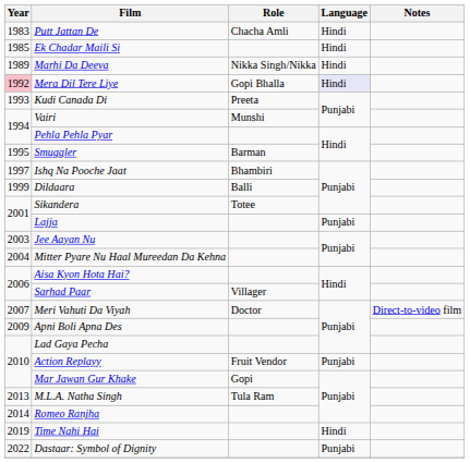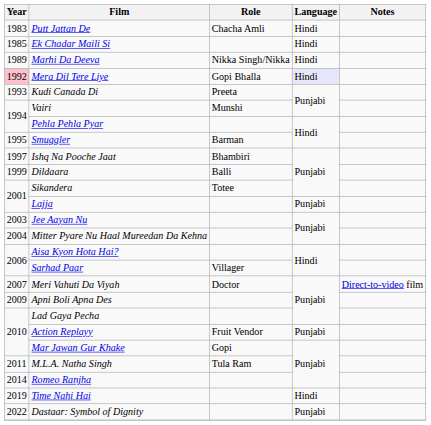 <table class="wikitable sortable">
 <tr>
 <th>Year</th>
 <th>Film</th>
 <th>Role</th>
 <th>Language</th>
 <th>Notes</th>
 </tr>
 <tr>
 <td>1983</td>
 <td><em><a href='#'>Putt Jattan De</a></em></td>
 <td>Chacha Amli</td>
 <td>Hindi</td>
 <td></td>
 </tr>
 <tr>
 <td>1985</td>
 <td><em><a href='#'>Ek Chadar Maili Si</a></em></td>
 <td></td>
 <td>Hindi</td>
 <td></td>
 </tr>
 <tr>
 <td>1989</td>
 <td><em><a href='#'>Marhi Da Deeva</a></em></td>
 <td>Nikka Singh/Nikka</td>
 <td>Hindi</td>
 <td></td>
 </tr>
 <tr>
 <td style="background: pink;">1992</td>
 <td><em><a href='#'>Mera Dil Tere Liye</a></em></td>
 <td>Gopi Bhalla</td>
 <td style="background: lavender;">Hindi</td>
 <td></td>
 </tr>
 <tr>
 <td>1993</td>
 <td><em>Kudi Canada Di</em></td>
 <td>Preeta</td>
 <td rowspan="2">Punjabi</td>
 <td></td>
 </tr>
 <tr>
 <td rowspan="2">1994</td>
 <td><em>Vairi</em></td>
 <td>Munshi</td>
 <td></td>
 </tr>
 <tr>
 <td><em><a href='#'>Pehla Pehla Pyar</a></em></td>
 <td></td>
 <td rowspan="2">Hindi</td>
 <td></td>
 </tr>
 <tr>
 <td>1995</td>
 <td><em><a href='#'>Smuggler</a></em></td>
 <td>Barman</td>
 <td></td>
 </tr>
 <tr>
 <td>1997</td>
 <td><em>Ishq Na Pooche Jaat</em></td>
 <td>Bhambiri</td>
 <td rowspan="3">Punjabi</td>
 <td></td>
 </tr>
 <tr>
 <td>1999</td>
 <td><em>Dildaara</em></td>
 <td>Balli</td>
 <td></td>
 </tr>
 <tr>
 <td rowspan="2">2001</td>
 <td><em>Sikandera</em></td>
 <td>Totee</td>
 <td></td>
 </tr>
 <tr>
 <td><em><a href='#'>Lajja</a></em></td>
 <td></td>
 <td>Punjabi</td>
 <td></td>
 </tr>
 <tr>
 <td>2003</td>
 <td><em><a href='#'>Jee Aayan Nu</a></em></td>
 <td></td>
 <td rowspan="2">Punjabi</td>
 <td></td>
 </tr>
 <tr>
 <td>2004</td>
 <td><em>Mitter Pyare Nu Haal Mureedan Da Kehna</em></td>
 <td></td>
 <td></td>
 </tr>
 <tr>
 <td rowspan="2">2006</td>
 <td><em><a href='#'>Aisa Kyon Hota Hai?</a></em></td>
 <td></td>
 <td rowspan="2">Hindi</td>
 <td></td>
 </tr>
 <tr>
 <td><em><a href='#'>Sarhad Paar</a></em></td>
 <td>Villager</td>
 <td></td>
 </tr>
 <tr>
 <td>2007</td>
 <td><em>Meri Vahuti Da Viyah</em></td>
 <td>Doctor</td>
 <td rowspan="3">Punjabi</td>
 <td><a href='#'>Direct-to-video</a> film</td>
 </tr>
 <tr>
 <td>2009</td>
 <td><em>Apni Boli Apna Des</em></td>
 <td></td>
 <td></td>
 </tr>
 <tr>
 <td rowspan="3">2010</td>
 <td><em>Lad Gaya Pecha</em></td>
 <td></td>
 <td></td>
 </tr>
 <tr>
 <td><em><a href='#'>Action Replayy</a></em></td>
 <td>Fruit Vendor</td>
 <td>Punjabi</td>
 <td></td>
 </tr>
 <tr>
 <td><em><a href='#'>Mar Jawan Gur Khake</a></em></td>
 <td>Gopi</td>
 <td rowspan="3">Punjabi</td>
 <td></td>
 </tr>
 <tr>
-<td>2013</td>
+<td>2011</td>
 <td><em>M.L.A. Natha Singh</em></td>
 <td>Tula Ram</td>
 <td></td>
 </tr>
 <tr>
 <td>2014</td>
 <td><em><a href='#'>Romeo Ranjha</a></em></td>
 <td></td>
 <td></td>
 </tr>
 <tr>
 <td>2019</td>
 <td><em><a href='#'>Time Nahi Hai</a></em></td>
 <td></td>
 <td>Hindi</td>
 <td></td>
 </tr>
 <tr>
 <td>2022</td>
 <td><em>Dastaar: Symbol of Dignity</em></td>
 <td></td>
 <td>Punjabi</td>
 <td></td>
 </tr>
 <tr>
 </tr>
 </table>
